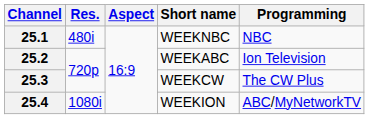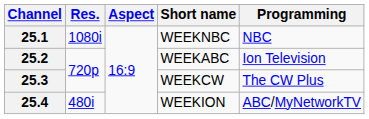 <table class="wikitable">
 <tr>
 <th scope = "col"><a href='#'>Channel</a></th>
 <th scope = "col"><a href='#'>Res.</a></th>
 <th scope = "col"><a href='#'>Aspect</a></th>
 <th scope = "col">Short name</th>
 <th scope = "col">Programming</th>
 </tr>
 <tr>
 <th scope = "row">25.1</th>
-<td><a href='#'>480i</a></td>
+<td><a href='#'>1080i</a></td>
 <td rowspan="4"><a href='#'>16:9</a></td>
 <td>WEEKNBC</td>
 <td><a href='#'>NBC</a></td>
 </tr>
 <tr>
 <th scope = "row">25.2</th>
 <td rowspan="2"><a href='#'>720p</a></td>
 <td>WEEKABC</td>
 <td><a href='#'>Ion Television</a></td>
 </tr>
 <tr>
 <th scope = "row">25.3</th>
 <td>WEEKCW</td>
 <td><a href='#'>The CW Plus</a></td>
 </tr>
 <tr>
 <th scope = "row">25.4</th>
-<td><a href='#'>1080i</a></td>
+<td><a href='#'>480i</a></td>
 <td>WEEKION</td>
 <td><a href='#'>ABC</a>/<a href='#'>MyNetworkTV</a></td>
 </tr>
 </table>
